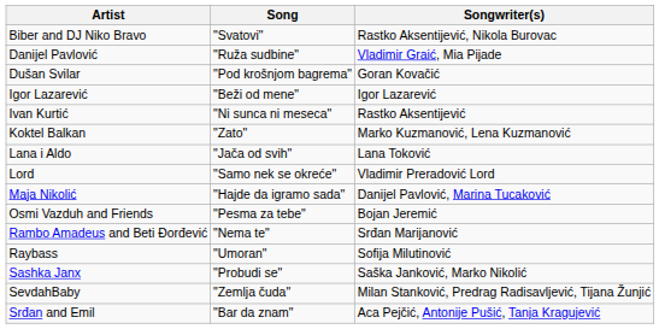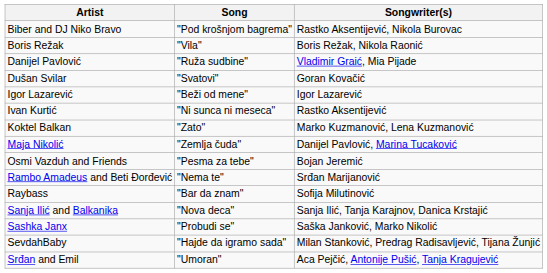 <table class="sortable wikitable" style="margin: 1em auto 1em auto; text-align:left">
 <tr>
 <th>Artist</th>
 <th>Song</th>
 <th>Songwriter(s)</th>
 </tr>
 <tr>
 <td>Biber and DJ Niko Bravo</td>
-<td>"Svatovi" </td>
+<td>"Pod krošnjom bagrema" </td>
 <td>Rastko Aksentijević, Nikola Burovac</td>
+</tr>
+<tr>
+<td>Boris Režak</td>
+<td>"Vila" </td>
+<td>Boris Režak, Nikola Raonić</td>
 </tr>
 <tr>
 <td>Danijel Pavlović</td>
 <td>"Ruža sudbine" </td>
 <td><a href='#'>Vladimir Graić</a>, Mia Pijade</td>
 </tr>
 <tr>
 <td>Dušan Svilar</td>
-<td>"Pod krošnjom bagrema" </td>
+<td>"Svatovi" </td>
 <td>Goran Kovačić</td>
 </tr>
 <tr>
 <td>Igor Lazarević</td>
 <td>"Beži od mene" </td>
 <td>Igor Lazarević</td>
 </tr>
 <tr>
 <td>Ivan Kurtić</td>
 <td>"Ni sunca ni meseca" </td>
 <td>Rastko Aksentijević</td>
 </tr>
 <tr>
 <td>Koktel Balkan</td>
 <td>"Zato" </td>
 <td>Marko Kuzmanović, Lena Kuzmanović</td>
 </tr>
 <tr>
-<td>Lana i Aldo</td>
-<td>"Jača od svih" </td>
-<td>Lana Toković</td>
-</tr>
-<tr>
-<td>Lord</td>
-<td>"Samo nek se okreće" </td>
-<td>Vladimir Preradović Lord</td>
-</tr>
-<tr>
 <td><a href='#'>Maja Nikolić</a></td>
-<td>"Hajde da igramo sada" </td>
+<td>"Zemlja čuda" </td>
 <td>Danijel Pavlović, <a href='#'>Marina Tucaković</a></td>
 </tr>
 <tr>
 <td>Osmi Vazduh and Friends</td>
 <td>"Pesma za tebe" </td>
 <td>Bojan Jeremić</td>
 </tr>
 <tr>
 <td><a href='#'>Rambo Amadeus</a> and Beti Đorđević</td>
 <td>"Nema te" </td>
 <td>Srđan Marijanović</td>
 </tr>
 <tr>
 <td>Raybass</td>
-<td>"Umoran" </td>
+<td>"Bar da znam" </td>
 <td>Sofija Milutinović</td>
+</tr>
+<tr>
+<td><a href='#'>Sanja Ilić</a> and <a href='#'>Balkanika</a></td>
+<td>"Nova deca" </td>
+<td>Sanja Ilić, Tanja Karajnov, Danica Krstajić</td>
 </tr>
 <tr>
 <td><a href='#'>Sashka Janx</a></td>
 <td>"Probudi se" </td>
 <td>Saška Janković, Marko Nikolić</td>
 </tr>
 <tr>
 <td>SevdahBaby</td>
-<td>"Zemlja čuda" </td>
+<td>"Hajde da igramo sada" </td>
 <td>Milan Stanković, Predrag Radisavljević, Tijana Žunjić</td>
 </tr>
 <tr>
 <td><a href='#'>Srđan</a> and Emil</td>
-<td>"Bar da znam" </td>
+<td>"Umoran" </td>
 <td>Aca Pejčić, <a href='#'>Antonije Pušić</a>, <a href='#'>Tanja Kragujević</a></td>
 </tr>
 </table>
